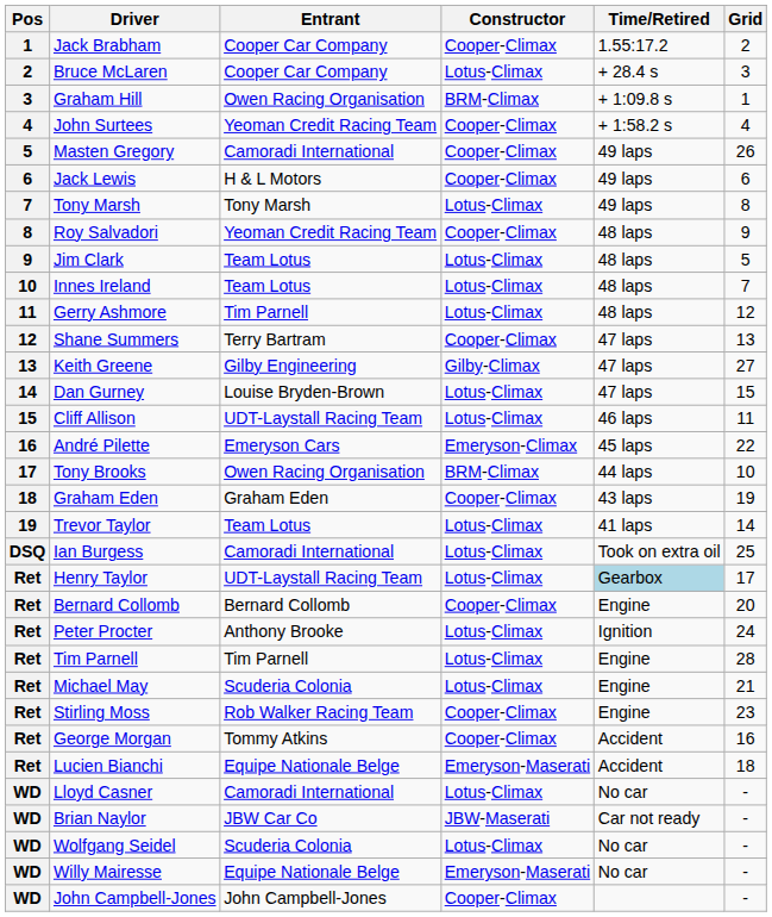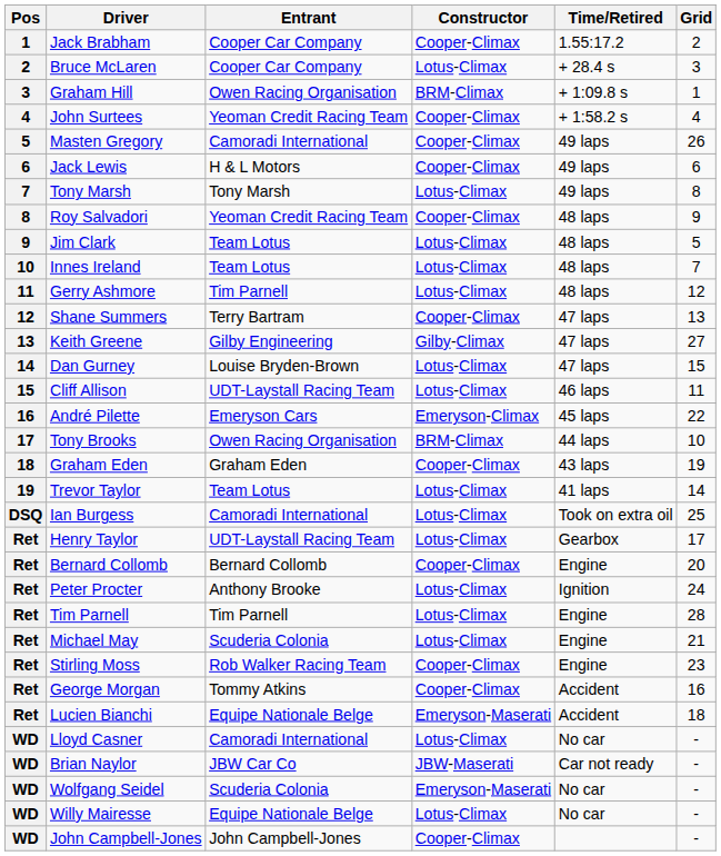 <table class="wikitable" style="font-size: 95%;">
 <tr>
 <th>Pos</th>
 <th>Driver</th>
 <th>Entrant</th>
 <th>Constructor</th>
 <th>Time/Retired</th>
 <th>Grid</th>
 </tr>
 <tr>
 <th>1</th>
 <td> <a href='#'>Jack Brabham</a></td>
 <td><a href='#'>Cooper Car Company</a></td>
 <td><a href='#'>Cooper</a>-<a href='#'>Climax</a></td>
 <td>1.55:17.2</td>
 <td style="text-align:center">2</td>
 </tr>
 <tr>
 <th>2</th>
 <td> <a href='#'>Bruce McLaren</a></td>
 <td><a href='#'>Cooper Car Company</a></td>
 <td><a href='#'>Lotus</a>-<a href='#'>Climax</a></td>
 <td>+ 28.4 s</td>
 <td style="text-align:center">3</td>
 </tr>
 <tr>
 <th>3</th>
 <td> <a href='#'>Graham Hill</a></td>
 <td><a href='#'>Owen Racing Organisation</a></td>
 <td><a href='#'>BRM</a>-<a href='#'>Climax</a></td>
 <td>+ 1:09.8 s</td>
 <td style="text-align:center">1</td>
 </tr>
 <tr>
 <th>4</th>
 <td> <a href='#'>John Surtees</a></td>
 <td><a href='#'>Yeoman Credit Racing Team</a></td>
 <td><a href='#'>Cooper</a>-<a href='#'>Climax</a></td>
 <td>+ 1:58.2 s</td>
 <td style="text-align:center">4</td>
 </tr>
 <tr>
 <th>5</th>
 <td> <a href='#'>Masten Gregory</a></td>
 <td><a href='#'>Camoradi International</a></td>
 <td><a href='#'>Cooper</a>-<a href='#'>Climax</a></td>
 <td>49 laps</td>
 <td style="text-align:center">26</td>
 </tr>
 <tr>
 <th>6</th>
 <td> <a href='#'>Jack Lewis</a></td>
 <td>H & L Motors</td>
 <td><a href='#'>Cooper</a>-<a href='#'>Climax</a></td>
 <td>49 laps</td>
 <td style="text-align:center">6</td>
 </tr>
 <tr>
 <th>7</th>
 <td> <a href='#'>Tony Marsh</a></td>
 <td>Tony Marsh</td>
 <td><a href='#'>Lotus</a>-<a href='#'>Climax</a></td>
 <td>49 laps</td>
 <td style="text-align:center">8</td>
 </tr>
 <tr>
 <th>8</th>
 <td> <a href='#'>Roy Salvadori</a></td>
 <td><a href='#'>Yeoman Credit Racing Team</a></td>
 <td><a href='#'>Cooper</a>-<a href='#'>Climax</a></td>
 <td>48 laps</td>
 <td style="text-align:center">9</td>
 </tr>
 <tr>
 <th>9</th>
 <td> <a href='#'>Jim Clark</a></td>
 <td><a href='#'>Team Lotus</a></td>
 <td><a href='#'>Lotus</a>-<a href='#'>Climax</a></td>
 <td>48 laps</td>
 <td style="text-align:center">5</td>
 </tr>
 <tr>
 <th>10</th>
 <td> <a href='#'>Innes Ireland</a></td>
 <td><a href='#'>Team Lotus</a></td>
 <td><a href='#'>Lotus</a>-<a href='#'>Climax</a></td>
 <td>48 laps</td>
 <td style="text-align:center">7</td>
 </tr>
 <tr>
 <th>11</th>
 <td> <a href='#'>Gerry Ashmore</a></td>
 <td><a href='#'>Tim Parnell</a></td>
 <td><a href='#'>Lotus</a>-<a href='#'>Climax</a></td>
 <td>48 laps</td>
 <td style="text-align:center">12</td>
 </tr>
 <tr>
 <th>12</th>
 <td> <a href='#'>Shane Summers</a></td>
 <td>Terry Bartram</td>
 <td><a href='#'>Cooper</a>-<a href='#'>Climax</a></td>
 <td>47 laps</td>
 <td style="text-align:center">13</td>
 </tr>
 <tr>
 <th>13</th>
 <td> <a href='#'>Keith Greene</a></td>
 <td><a href='#'>Gilby Engineering</a></td>
 <td><a href='#'>Gilby</a>-<a href='#'>Climax</a></td>
 <td>47 laps</td>
 <td style="text-align:center">27</td>
 </tr>
 <tr>
 <th>14</th>
 <td> <a href='#'>Dan Gurney</a></td>
 <td>Louise Bryden-Brown</td>
 <td><a href='#'>Lotus</a>-<a href='#'>Climax</a></td>
 <td>47 laps</td>
 <td style="text-align:center">15</td>
 </tr>
 <tr>
 <th>15</th>
 <td> <a href='#'>Cliff Allison</a></td>
 <td><a href='#'>UDT-Laystall Racing Team</a></td>
 <td><a href='#'>Lotus</a>-<a href='#'>Climax</a></td>
 <td>46 laps</td>
 <td style="text-align:center">11</td>
 </tr>
 <tr>
 <th>16</th>
 <td> <a href='#'>André Pilette</a></td>
 <td><a href='#'>Emeryson Cars</a></td>
 <td><a href='#'>Emeryson</a>-<a href='#'>Climax</a></td>
 <td>45 laps</td>
 <td style="text-align:center">22</td>
 </tr>
 <tr>
 <th>17</th>
 <td> <a href='#'>Tony Brooks</a></td>
 <td><a href='#'>Owen Racing Organisation</a></td>
 <td><a href='#'>BRM</a>-<a href='#'>Climax</a></td>
 <td>44 laps</td>
 <td style="text-align:center">10</td>
 </tr>
 <tr>
 <th>18</th>
 <td> <a href='#'>Graham Eden</a></td>
 <td>Graham Eden</td>
 <td><a href='#'>Cooper</a>-<a href='#'>Climax</a></td>
 <td>43 laps</td>
 <td style="text-align:center">19</td>
 </tr>
 <tr>
 <th>19</th>
 <td> <a href='#'>Trevor Taylor</a></td>
 <td><a href='#'>Team Lotus</a></td>
 <td><a href='#'>Lotus</a>-<a href='#'>Climax</a></td>
 <td>41 laps</td>
 <td style="text-align:center">14</td>
 </tr>
 <tr>
 <th>DSQ</th>
 <td> <a href='#'>Ian Burgess</a></td>
 <td><a href='#'>Camoradi International</a></td>
 <td><a href='#'>Lotus</a>-<a href='#'>Climax</a></td>
 <td>Took on extra oil</td>
 <td style="text-align:center">25</td>
 </tr>
 <tr>
 <th>Ret</th>
 <td> <a href='#'>Henry Taylor</a></td>
 <td><a href='#'>UDT-Laystall Racing Team</a></td>
 <td><a href='#'>Lotus</a>-<a href='#'>Climax</a></td>
-<td style="background: lightblue;">Gearbox</td>
+<td>Gearbox</td>
 <td style="text-align:center">17</td>
 </tr>
 <tr>
 <th>Ret</th>
 <td> <a href='#'>Bernard Collomb</a></td>
 <td>Bernard Collomb</td>
 <td><a href='#'>Cooper</a>-<a href='#'>Climax</a></td>
 <td>Engine</td>
 <td style="text-align:center">20</td>
 </tr>
 <tr>
 <th>Ret</th>
 <td> <a href='#'>Peter Procter</a></td>
 <td>Anthony Brooke</td>
 <td><a href='#'>Lotus</a>-<a href='#'>Climax</a></td>
 <td>Ignition</td>
 <td style="text-align:center">24</td>
 </tr>
 <tr>
 <th>Ret</th>
 <td> <a href='#'>Tim Parnell</a></td>
 <td>Tim Parnell</td>
 <td><a href='#'>Lotus</a>-<a href='#'>Climax</a></td>
 <td>Engine</td>
 <td style="text-align:center">28</td>
 </tr>
 <tr>
 <th>Ret</th>
 <td> <a href='#'>Michael May</a></td>
 <td><a href='#'>Scuderia Colonia</a></td>
 <td><a href='#'>Lotus</a>-<a href='#'>Climax</a></td>
 <td>Engine</td>
 <td style="text-align:center">21</td>
 </tr>
 <tr>
 <th>Ret</th>
 <td> <a href='#'>Stirling Moss</a></td>
 <td><a href='#'>Rob Walker Racing Team</a></td>
 <td><a href='#'>Cooper</a>-<a href='#'>Climax</a></td>
 <td>Engine</td>
 <td style="text-align:center">23</td>
 </tr>
 <tr>
 <th>Ret</th>
 <td> <a href='#'>George Morgan</a></td>
 <td>Tommy Atkins</td>
 <td><a href='#'>Cooper</a>-<a href='#'>Climax</a></td>
 <td>Accident</td>
 <td style="text-align:center">16</td>
 </tr>
 <tr>
 <th>Ret</th>
 <td> <a href='#'>Lucien Bianchi</a></td>
 <td><a href='#'>Equipe Nationale Belge</a></td>
 <td><a href='#'>Emeryson</a>-<a href='#'>Maserati</a></td>
 <td>Accident</td>
 <td style="text-align:center">18</td>
 </tr>
 <tr>
 <th>WD</th>
 <td> <a href='#'>Lloyd Casner</a></td>
 <td><a href='#'>Camoradi International</a></td>
 <td><a href='#'>Lotus</a>-<a href='#'>Climax</a></td>
 <td>No car</td>
 <td style="text-align:center">-</td>
 </tr>
 <tr>
 <th>WD</th>
 <td> <a href='#'>Brian Naylor</a></td>
 <td><a href='#'>JBW Car Co</a></td>
 <td><a href='#'>JBW</a>-<a href='#'>Maserati</a></td>
 <td>Car not ready</td>
 <td style="text-align:center">-</td>
 </tr>
 <tr>
 <th>WD</th>
 <td> <a href='#'>Wolfgang Seidel</a></td>
 <td><a href='#'>Scuderia Colonia</a></td>
-<td><a href='#'>Lotus</a>-<a href='#'>Climax</a></td>
+<td><a href='#'>Emeryson</a>-<a href='#'>Maserati</a></td>
 <td>No car</td>
 <td style="text-align:center">-</td>
 </tr>
 <tr>
 <th>WD</th>
 <td> <a href='#'>Willy Mairesse</a></td>
 <td><a href='#'>Equipe Nationale Belge</a></td>
-<td><a href='#'>Emeryson</a>-<a href='#'>Maserati</a></td>
+<td><a href='#'>Lotus</a>-<a href='#'>Climax</a></td>
 <td>No car</td>
 <td style="text-align:center">-</td>
 </tr>
 <tr>
 <th>WD</th>
 <td> <a href='#'>John Campbell-Jones</a></td>
 <td>John Campbell-Jones</td>
 <td><a href='#'>Cooper</a>-<a href='#'>Climax</a></td>
 <td></td>
 <td style="text-align:center">-</td>
 </tr>
 </table>
